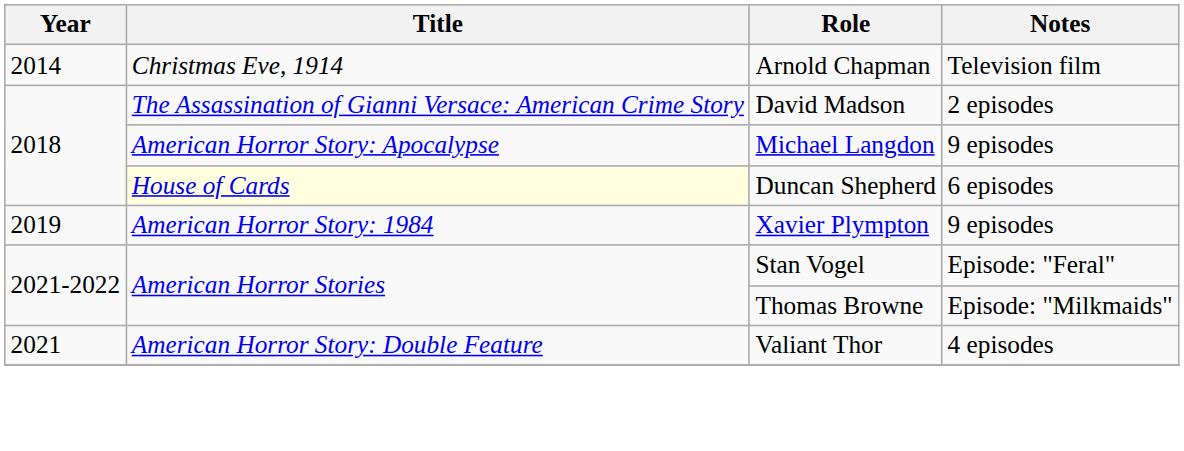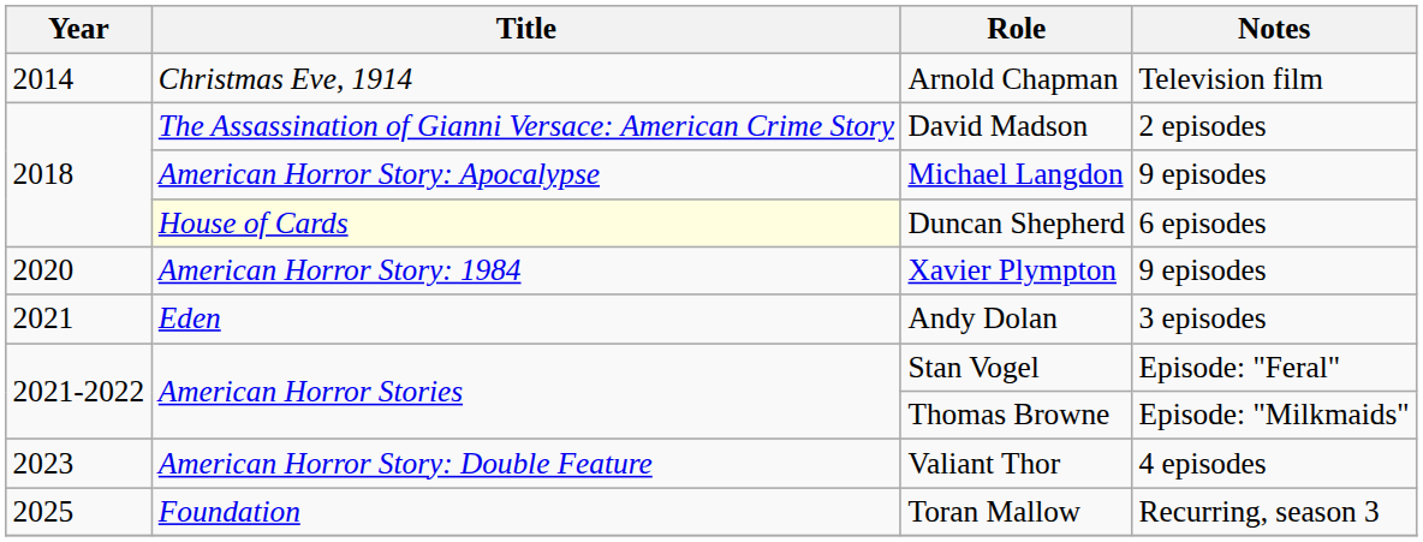 <table class="wikitable sortable">
 <tr>
 <th>Year</th>
 <th>Title</th>
 <th>Role</th>
 <th class="unsortable">Notes</th>
 </tr>
 <tr>
 <td>2014</td>
 <td><em>Christmas Eve, 1914</em></td>
 <td>Arnold Chapman</td>
 <td>Television film</td>
 </tr>
 <tr>
 <td rowspan="3">2018</td>
 <td><em><a href='#'>The Assassination of Gianni Versace: American Crime Story</a></em></td>
 <td>David Madson</td>
 <td>2 episodes</td>
 </tr>
 <tr>
 <td><em><a href='#'>American Horror Story: Apocalypse</a></em></td>
 <td><a href='#'>Michael Langdon</a></td>
 <td>9 episodes</td>
 </tr>
 <tr>
 <td style="background: lightyellow;"><em><a href='#'>House of Cards</a></em></td>
 <td>Duncan Shepherd</td>
 <td>6 episodes</td>
 </tr>
 <tr>
-<td>2019</td>
+<td>2020</td>
 <td><em><a href='#'>American Horror Story: 1984</a></em></td>
 <td><a href='#'>Xavier Plympton</a></td>
 <td>9 episodes</td>
+</tr>
+<tr>
+<td>2021</td>
+<td><em><a href='#'>Eden</a></em></td>
+<td>Andy Dolan</td>
+<td>3 episodes</td>
 </tr>
 <tr>
 <td rowspan="2">2021-2022</td>
 <td rowspan="2"><em><a href='#'>American Horror Stories</a></em></td>
 <td>Stan Vogel</td>
 <td>Episode: "Feral"</td>
 </tr>
 <tr>
 <td>Thomas Browne</td>
 <td>Episode: "Milkmaids"</td>
 </tr>
 <tr>
-<td>2021</td>
+<td>2023</td>
 <td><em><a href='#'>American Horror Story: Double Feature</a></em></td>
 <td>Valiant Thor</td>
 <td>4 episodes</td>
 </tr>
 <tr>
+<td>2025</td>
+<td><em><a href='#'>Foundation</a></em></td>
+<td>Toran Mallow</td>
+<td>Recurring, season 3</td>
+</tr>
+<tr>
 </tr>
 </table>
